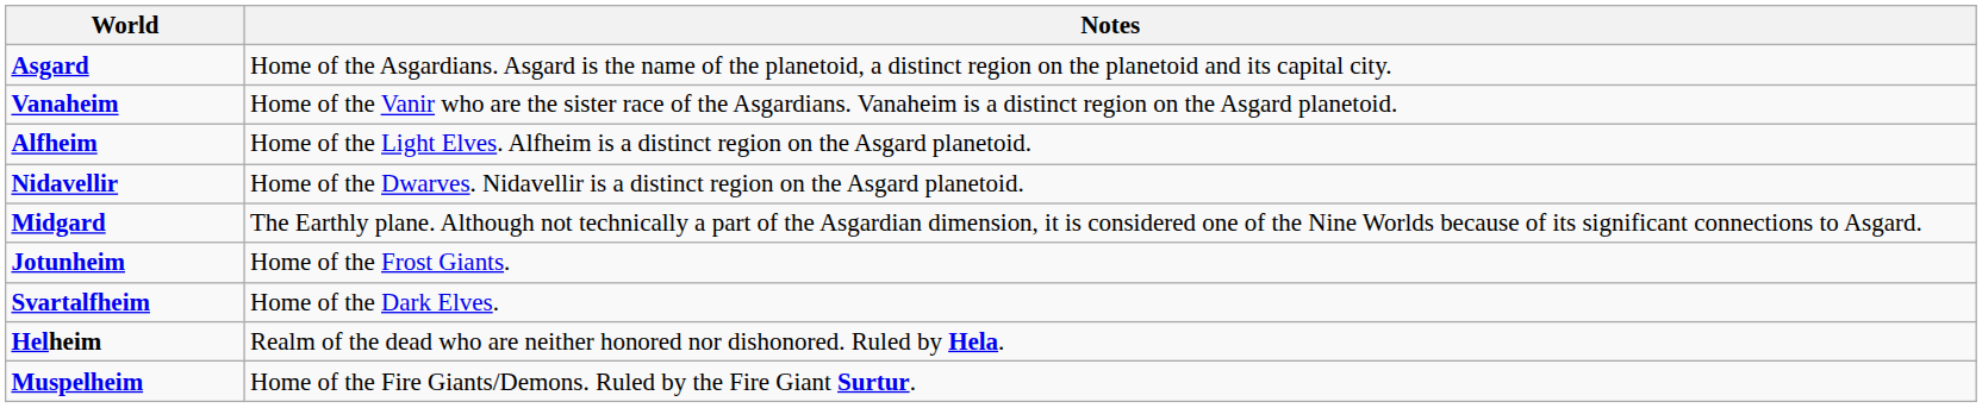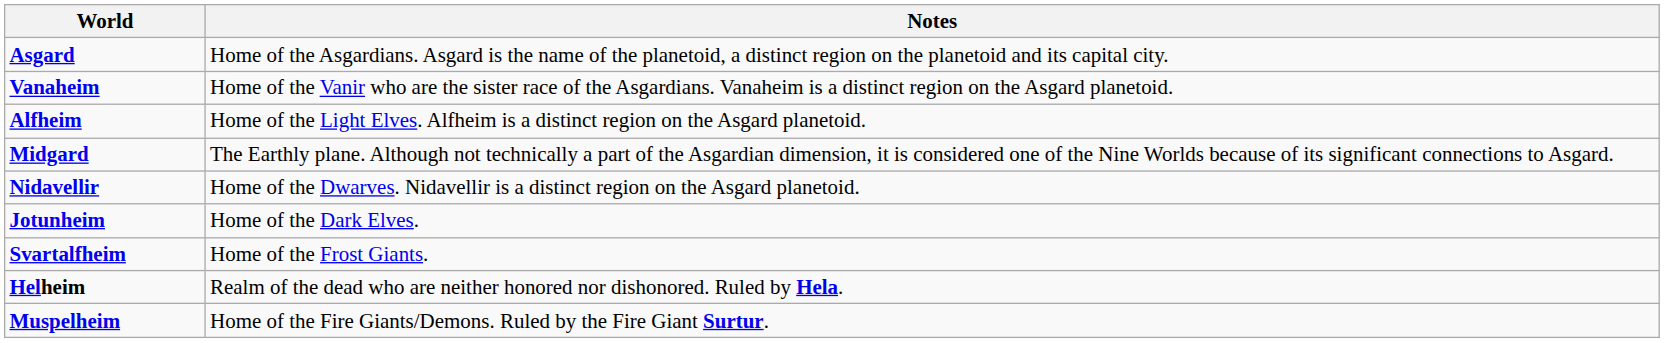 <table class="wikitable"  style="width:100%; text-align:left; margin:1em auto 1em auto;">
 <tr>
 <th width=12%>World</th>
 <th width=87%>Notes</th>
 </tr>
 <tr>
 <td><strong><a href='#'>Asgard</a></strong></td>
 <td>Home of the Asgardians. Asgard is the name of the planetoid, a distinct region on the planetoid and its capital city.</td>
 </tr>
 <tr>
 <td><strong><a href='#'>Vanaheim</a></strong></td>
 <td>Home of the <a href='#'>Vanir</a> who are the sister race of the Asgardians. Vanaheim is a distinct region on the Asgard planetoid.</td>
 </tr>
 <tr>
 <td><strong><a href='#'>Alfheim</a></strong></td>
 <td>Home of the <a href='#'>Light Elves</a>. Alfheim is a distinct region on the Asgard planetoid.</td>
 </tr>
 <tr>
+<td><strong><a href='#'>Midgard</a></strong></td>
+<td>The Earthly plane. Although not technically a part of the Asgardian dimension, it is considered one of the Nine Worlds because of its significant connections to Asgard.</td>
+</tr>
+<tr>
 <td><strong><a href='#'>Nidavellir</a></strong></td>
 <td>Home of the <a href='#'>Dwarves</a>. Nidavellir is a distinct region on the Asgard planetoid.</td>
 </tr>
 <tr>
-<td><strong><a href='#'>Midgard</a></strong></td>
-<td>The Earthly plane. Although not technically a part of the Asgardian dimension, it is considered one of the Nine Worlds because of its significant connections to Asgard.</td>
-</tr>
-<tr>
 <td><strong><a href='#'>Jotunheim</a></strong></td>
-<td>Home of the <a href='#'>Frost Giants</a>.</td>
+<td>Home of the <a href='#'>Dark Elves</a>.</td>
 </tr>
 <tr>
 <td><strong><a href='#'>Svartalfheim</a></strong></td>
-<td>Home of the <a href='#'>Dark Elves</a>.</td>
+<td>Home of the <a href='#'>Frost Giants</a>.</td>
 </tr>
 <tr>
 <td><strong><a href='#'>Hel</a>heim</strong></td>
 <td>Realm of the dead who are neither honored nor dishonored. Ruled by <strong><a href='#'>Hela</a></strong>.</td>
 </tr>
 <tr>
 <td><strong><a href='#'>Muspelheim</a></strong></td>
 <td>Home of the Fire Giants/Demons. Ruled by the Fire Giant <strong><a href='#'>Surtur</a></strong>.</td>
 </tr>
 </table>
